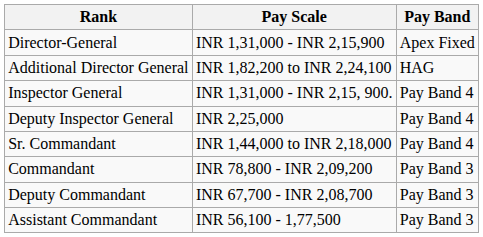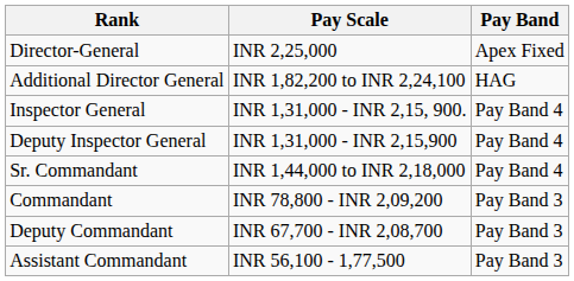 <table class="wikitable">
 <tr>
 <th>Rank</th>
 <th>Pay Scale</th>
 <th>Pay Band</th>
 </tr>
 <tr>
 <td>Director-General</td>
-<td>INR 1,31,000 - INR 2,15,900</td>
+<td>INR 2,25,000</td>
 <td>Apex Fixed</td>
 </tr>
 <tr>
 <td>Additional Director General</td>
 <td>INR 1,82,200 to INR 2,24,100</td>
 <td>HAG</td>
 </tr>
 <tr>
 <td>Inspector General</td>
 <td>INR 1,31,000 - INR 2,15, 900.</td>
 <td>Pay Band 4</td>
 </tr>
 <tr>
 <td>Deputy Inspector General</td>
-<td>INR 2,25,000</td>
+<td>INR 1,31,000 - INR 2,15,900</td>
 <td>Pay Band 4</td>
 </tr>
 <tr>
 <td>Sr. Commandant</td>
 <td>INR 1,44,000 to INR 2,18,000</td>
 <td>Pay Band 4</td>
 </tr>
 <tr>
 <td>Commandant</td>
 <td>INR 78,800 - INR 2,09,200</td>
 <td>Pay Band 3</td>
 </tr>
 <tr>
 <td>Deputy Commandant</td>
 <td>INR 67,700 - INR 2,08,700</td>
 <td>Pay Band 3</td>
 </tr>
 <tr>
 <td>Assistant Commandant</td>
 <td>INR 56,100 - 1,77,500</td>
 <td>Pay Band 3</td>
 </tr>
 </table>
